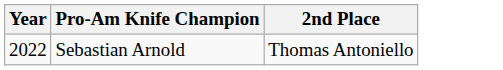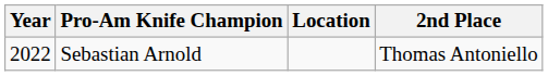 <table class="wikitable">
 <tr>
 <th>Year</th>
 <th>Pro-Am Knife Champion</th>
+<th>Location</th>
 <th>2nd Place</th>
 </tr>
 <tr>
 <td>2022</td>
 <td>Sebastian Arnold</td>
+<td> </td>
 <td>Thomas Antoniello</td>
 </tr>
 </table>
